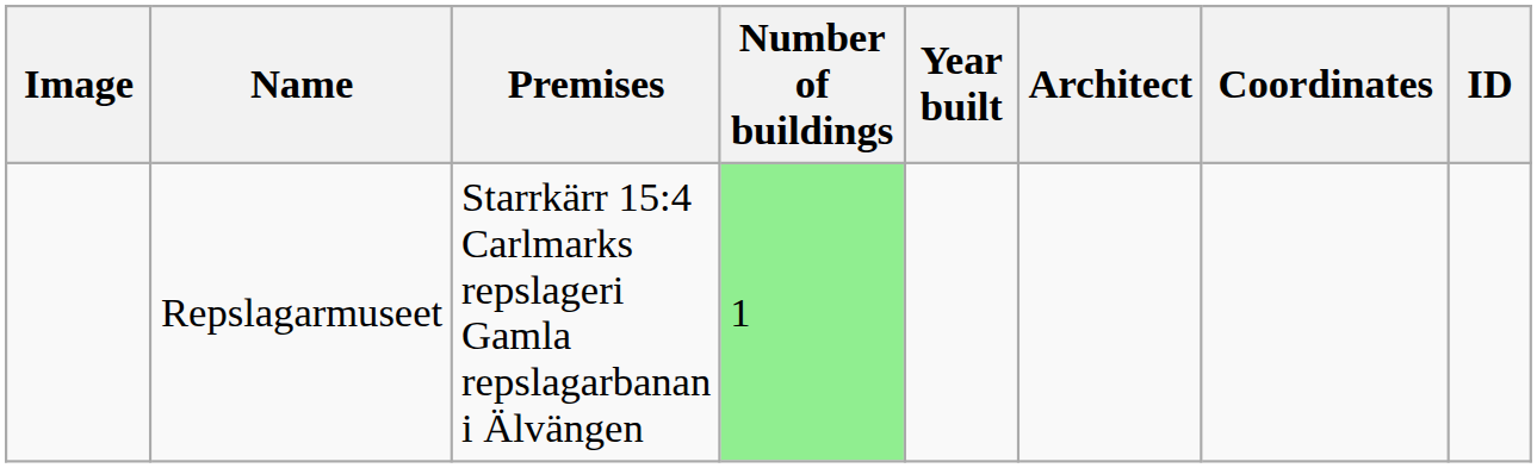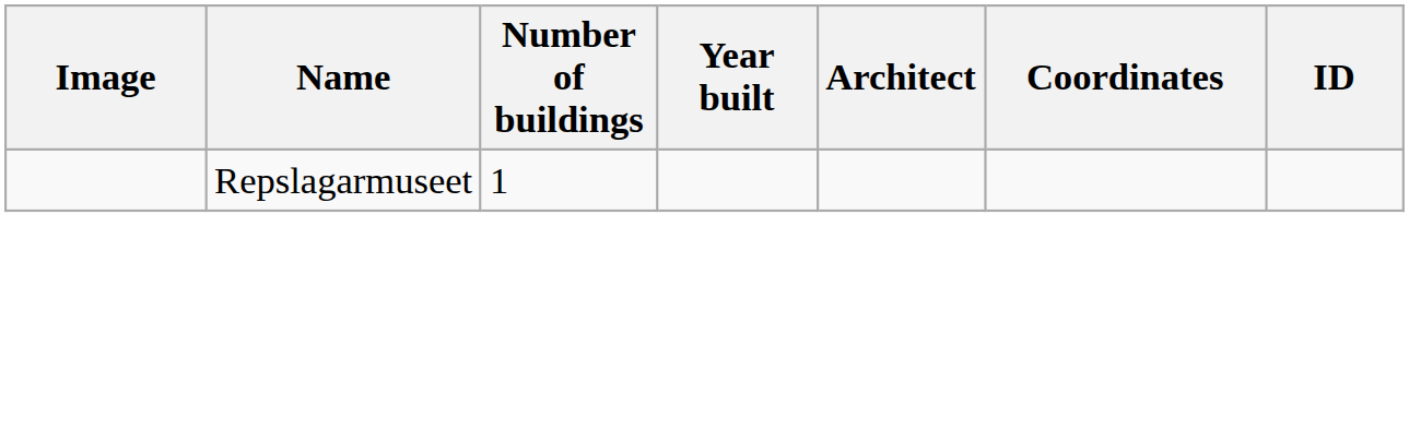 <table class="wikitable" width="95%">
 <tr>
 <th width="150">Image</th>
 <th>Name</th>
-<th>Premises</th>
 <th width="75">Number of<br>buildings</th>
 <th width="120">Year built</th>
 <th>Architect</th>
 <th width="170">Coordinates</th>
 <th width="120">ID</th>
 </tr>
 <tr>
 <td></td>
 <td>Repslagarmuseet</td>
-<td>Starrkärr 15:4<br>Carlmarks repslageri<br>Gamla repslagarbanan i Älvängen</td>
-<td style="background: lightgreen;">1</td>
+<td>1</td>
 <td></td>
 <td></td>
 <td></td>
 <td></td>
 </tr>
 </table>
